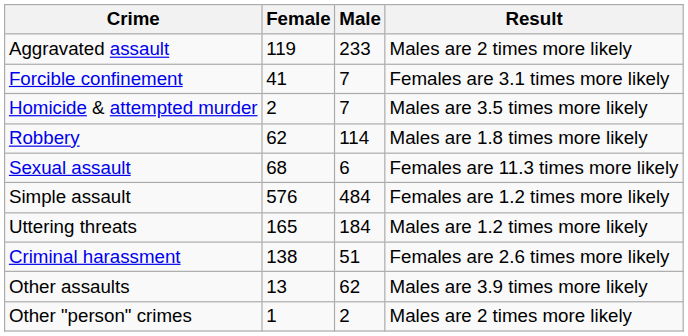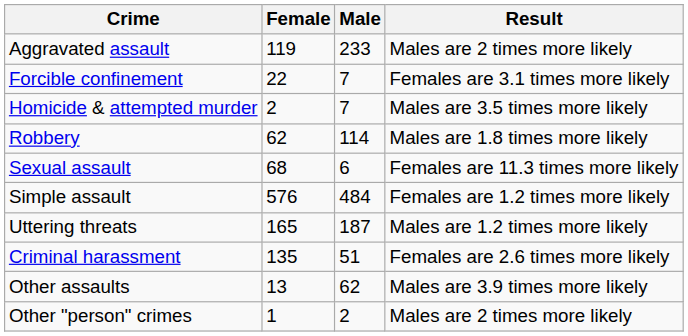 <table class="wikitable collapsible col2right col3right">
 <tr>
 <th scope="col">Crime</th>
 <th scope="col">Female</th>
 <th scope="col">Male</th>
 <th scope="col">Result</th>
 </tr>
 <tr>
 <td>Aggravated <a href='#'>assault</a></td>
 <td>119</td>
 <td>233</td>
 <td>Males are 2 times more likely</td>
 </tr>
 <tr>
 <td><a href='#'>Forcible confinement</a></td>
-<td>41</td>
+<td>22</td>
 <td>7</td>
 <td>Females are 3.1 times more likely</td>
 </tr>
 <tr>
 <td><a href='#'>Homicide</a> & <a href='#'>attempted murder</a></td>
 <td>2</td>
 <td>7</td>
 <td>Males are 3.5 times more likely</td>
 </tr>
 <tr>
 <td><a href='#'>Robbery</a></td>
 <td>62</td>
 <td>114</td>
 <td>Males are 1.8 times more likely</td>
 </tr>
 <tr>
 <td><a href='#'>Sexual assault</a></td>
 <td>68</td>
 <td>6</td>
 <td>Females are 11.3 times more likely</td>
 </tr>
 <tr>
 <td>Simple assault</td>
 <td>576</td>
 <td>484</td>
 <td>Females are 1.2 times more likely</td>
 </tr>
 <tr>
 <td>Uttering threats</td>
 <td>165</td>
-<td>184</td>
+<td>187</td>
 <td>Males are 1.2 times more likely</td>
 </tr>
 <tr>
 <td><a href='#'>Criminal harassment</a></td>
-<td>138</td>
+<td>135</td>
 <td>51</td>
 <td>Females are 2.6 times more likely</td>
 </tr>
 <tr>
 <td>Other assaults</td>
 <td>13</td>
 <td>62</td>
 <td>Males are 3.9 times more likely</td>
 </tr>
 <tr>
 <td>Other "person" crimes</td>
 <td>1</td>
 <td>2</td>
 <td>Males are 2 times more likely</td>
 </tr>
 </table>
